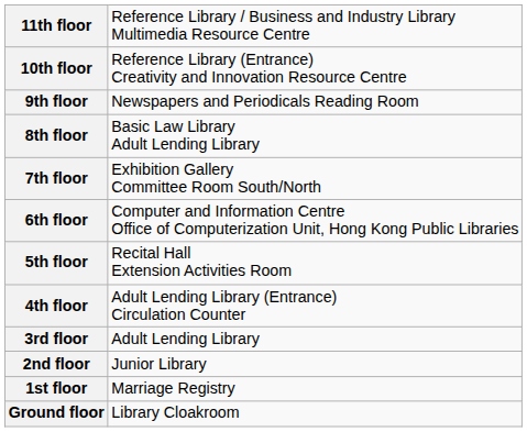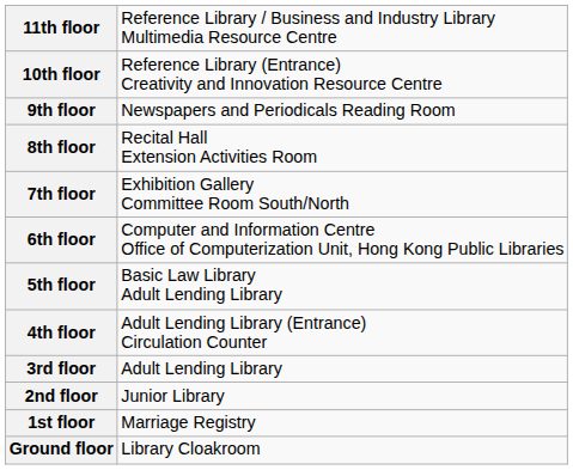 <table class="wikitable" border="1">
 <tr>
 <th>11th floor </th>
 <td>Reference Library / Business and Industry Library<br> Multimedia Resource Centre</td>
 </tr>
 <tr>
 <th>10th floor </th>
 <td>Reference Library (Entrance)<br> Creativity and Innovation Resource Centre</td>
 </tr>
 <tr>
 <th>9th floor </th>
 <td>Newspapers and Periodicals Reading Room</td>
 </tr>
 <tr>
 <th>8th floor </th>
-<td>Basic Law Library<br> Adult Lending Library</td>
+<td>Recital Hall<br> Extension Activities Room</td>
 </tr>
 <tr>
 <th>7th floor </th>
 <td>Exhibition Gallery<br> Committee Room South/North</td>
 </tr>
 <tr>
 <th>6th floor </th>
 <td>Computer and Information Centre<br> Office of Computerization Unit, Hong Kong Public Libraries</td>
 </tr>
 <tr>
 <th>5th floor </th>
-<td>Recital Hall<br> Extension Activities Room</td>
+<td>Basic Law Library<br> Adult Lending Library</td>
 </tr>
 <tr>
 <th>4th floor </th>
 <td>Adult Lending Library (Entrance)<br> Circulation Counter</td>
 </tr>
 <tr>
 <th>3rd floor </th>
 <td>Adult Lending Library</td>
 </tr>
 <tr>
 <th>2nd floor </th>
 <td>Junior Library</td>
 </tr>
 <tr>
 <th>1st floor </th>
 <td>Marriage Registry</td>
 </tr>
 <tr>
 <th>Ground floor </th>
 <td>Library Cloakroom</td>
 </tr>
 </table>
